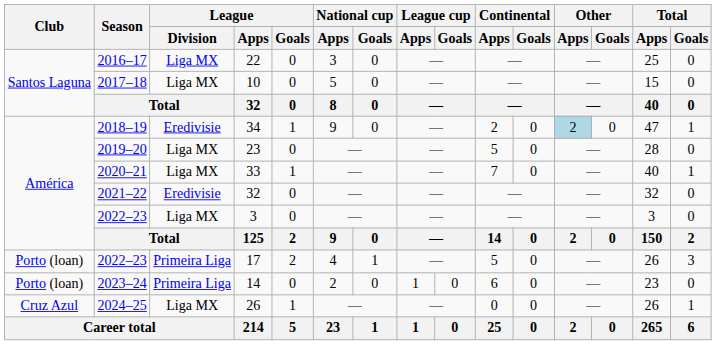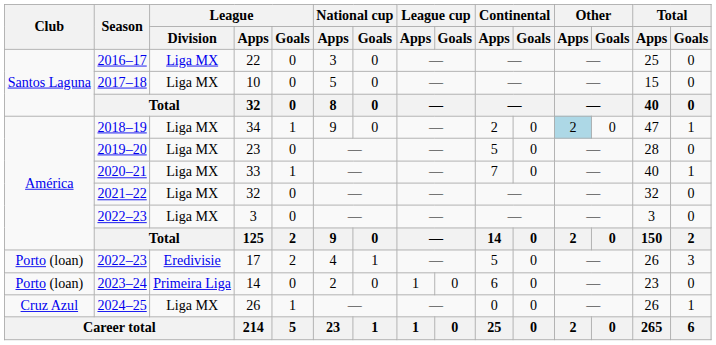 <table class="wikitable" style="text-align:center">
 <tr>
 <th rowspan="2">Club</th>
 <th rowspan="2">Season</th>
 <th colspan="3">League</th>
 <th colspan="2">National cup</th>
 <th colspan="2">League cup</th>
 <th colspan="2">Continental</th>
 <th colspan="2">Other</th>
 <th colspan="2">Total</th>
 </tr>
 <tr>
 <th>Division</th>
 <th>Apps</th>
 <th>Goals</th>
 <th>Apps</th>
 <th>Goals</th>
 <th>Apps</th>
 <th>Goals</th>
 <th>Apps</th>
 <th>Goals</th>
 <th>Apps</th>
 <th>Goals</th>
 <th>Apps</th>
 <th>Goals</th>
 </tr>
 <tr>
 <td rowspan="3"><a href='#'>Santos Laguna</a></td>
 <td><a href='#'>2016–17</a></td>
 <td><a href='#'>Liga MX</a></td>
 <td>22</td>
 <td>0</td>
 <td>3</td>
 <td>0</td>
 <td colspan="2">—</td>
 <td colspan="2">—</td>
 <td colspan="2">—</td>
 <td>25</td>
 <td>0</td>
 </tr>
 <tr>
 <td><a href='#'>2017–18</a></td>
 <td>Liga MX</td>
 <td>10</td>
 <td>0</td>
 <td>5</td>
 <td>0</td>
 <td colspan="2">—</td>
 <td colspan="2">—</td>
 <td colspan="2">—</td>
 <td>15</td>
 <td>0</td>
 </tr>
 <tr>
 <th colspan="2">Total</th>
 <th>32</th>
 <th>0</th>
 <th>8</th>
 <th>0</th>
 <th colspan="2">—</th>
 <th colspan="2">—</th>
 <th colspan=2>—</th>
 <th>40</th>
 <th>0</th>
 </tr>
 <tr>
 <td rowspan="6"><a href='#'>América</a></td>
 <td><a href='#'>2018–19</a></td>
-<td><a href='#'>Eredivisie</a></td>
+<td>Liga MX</td>
 <td>34</td>
 <td>1</td>
 <td>9</td>
 <td>0</td>
 <td colspan="2">—</td>
 <td>2</td>
 <td>0</td>
 <td style="background: lightblue;">2</td>
 <td>0</td>
 <td>47</td>
 <td>1</td>
 </tr>
 <tr>
 <td><a href='#'>2019–20</a></td>
 <td>Liga MX</td>
 <td>23</td>
 <td>0</td>
 <td colspan="2">—</td>
 <td colspan="2">—</td>
 <td>5</td>
 <td>0</td>
 <td colspan="2">—</td>
 <td>28</td>
 <td>0</td>
 </tr>
 <tr>
 <td><a href='#'>2020–21</a></td>
 <td>Liga MX</td>
 <td>33</td>
 <td>1</td>
 <td colspan="2">—</td>
 <td colspan="2">—</td>
 <td>7</td>
 <td>0</td>
 <td colspan="2">—</td>
 <td>40</td>
 <td>1</td>
 </tr>
 <tr>
 <td><a href='#'>2021–22</a></td>
-<td><a href='#'>Eredivisie</a></td>
+<td>Liga MX</td>
 <td>32</td>
 <td>0</td>
 <td colspan="2">—</td>
 <td colspan="2">—</td>
 <td colspan="2">—</td>
 <td colspan="2">—</td>
 <td>32</td>
 <td>0</td>
 </tr>
 <tr>
 <td><a href='#'>2022–23</a></td>
 <td>Liga MX</td>
 <td>3</td>
 <td>0</td>
 <td colspan="2">—</td>
 <td colspan="2">—</td>
 <td colspan="2">—</td>
 <td colspan="2">—</td>
 <td>3</td>
 <td>0</td>
 </tr>
 <tr>
 <th colspan="2">Total</th>
 <th>125</th>
 <th>2</th>
 <th>9</th>
 <th>0</th>
 <th colspan="2">—</th>
 <th>14</th>
 <th>0</th>
 <th>2</th>
 <th>0</th>
 <th>150</th>
 <th>2</th>
 </tr>
 <tr>
 <td><a href='#'>Porto</a> (loan)</td>
 <td><a href='#'>2022–23</a></td>
-<td><a href='#'>Primeira Liga</a></td>
+<td><a href='#'>Eredivisie</a></td>
 <td>17</td>
 <td>2</td>
 <td>4</td>
 <td>1</td>
 <td colspan="2">—</td>
 <td>5</td>
 <td>0</td>
 <td colspan="2">—</td>
 <td>26</td>
 <td>3</td>
 </tr>
 <tr>
 <td><a href='#'>Porto</a> (loan)</td>
 <td><a href='#'>2023–24</a></td>
 <td><a href='#'>Primeira Liga</a></td>
 <td>14</td>
 <td>0</td>
 <td>2</td>
 <td>0</td>
 <td>1</td>
 <td>0</td>
 <td>6</td>
 <td>0</td>
 <td colspan="2">—</td>
 <td>23</td>
 <td>0</td>
 </tr>
 <tr>
 <td rowspan="1"><a href='#'>Cruz Azul</a></td>
 <td><a href='#'>2024–25</a></td>
 <td>Liga MX</td>
 <td>26</td>
 <td>1</td>
 <td colspan="2">—</td>
 <td colspan="2">—</td>
 <td>0</td>
 <td>0</td>
 <td colspan="2">—</td>
 <td>26</td>
 <td>1</td>
 </tr>
 <tr>
 <th colspan="3">Career total</th>
 <th>214</th>
 <th>5</th>
 <th>23</th>
 <th>1</th>
 <th>1</th>
 <th>0</th>
 <th>25</th>
 <th>0</th>
 <th>2</th>
 <th>0</th>
 <th>265</th>
 <th>6</th>
 </tr>
 </table>
